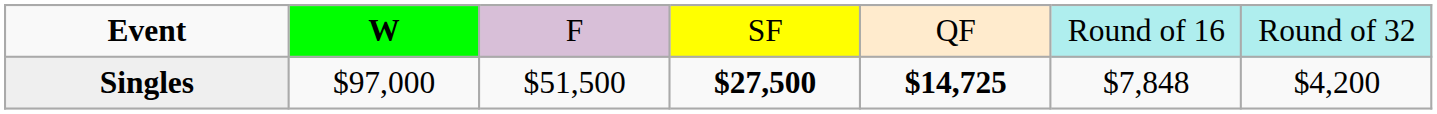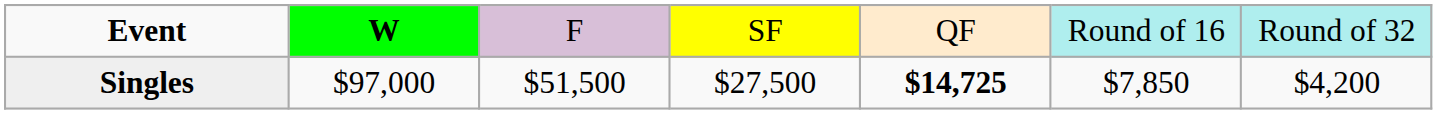 <table class=wikitable style=font-size:95%;text-align:center>
 <tr>
 <td style="width:130px"><strong>Event</strong></td>
 <td style="width:85px; background:lime"><strong>W</strong></td>
 <td style="width:85px; background:thistle">F</td>
 <td style="width:85px; background:#ffff00">SF</td>
 <td style="width:85px; background:#ffebcd">QF</td>
 <td style="width:85px; background:#afeeee">Round of 16</td>
 <td style="width:85px; background:#afeeee">Round of 32</td>
 </tr>
 <tr>
 <th style=background:#efefef>Singles</th>
 <td>$97,000</td>
 <td>$51,500</td>
-<td><strong>$27,500</strong></td>
+<td>$27,500</td>
 <td><strong>$14,725</strong></td>
-<td>$7,848</td>
+<td>$7,850</td>
 <td>$4,200</td>
 </tr>
 </table>
